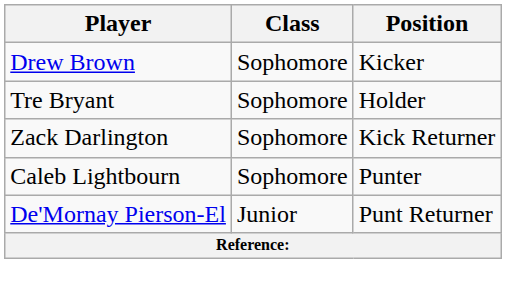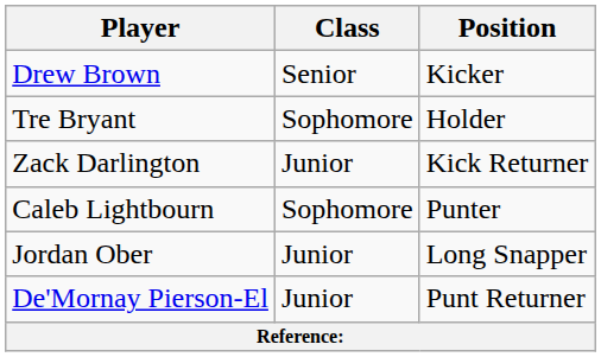 <table class="wikitable sortable">
 <tr>
 <th>Player</th>
 <th>Class</th>
 <th>Position</th>
 </tr>
 <tr>
 <td><a href='#'>Drew Brown</a></td>
-<td>Sophomore</td>
+<td>Senior</td>
 <td>Kicker</td>
 </tr>
 <tr>
 <td>Tre Bryant</td>
 <td>Sophomore</td>
 <td>Holder</td>
 </tr>
 <tr>
 <td>Zack Darlington</td>
-<td>Sophomore</td>
+<td>Junior</td>
 <td>Kick Returner</td>
 </tr>
 <tr>
 <td>Caleb Lightbourn</td>
 <td>Sophomore</td>
 <td>Punter</td>
+</tr>
+<tr>
+<td>Jordan Ober</td>
+<td>Junior</td>
+<td>Long Snapper</td>
 </tr>
 <tr>
 <td><a href='#'>De'Mornay Pierson-El</a></td>
 <td>Junior</td>
 <td>Punt Returner</td>
 </tr>
 <tr>
 <th colspan="3"  style="font-size:8pt; text-align:center;"><strong>Reference:</strong></th>
 </tr>
 </table>
